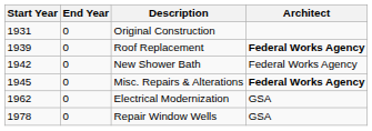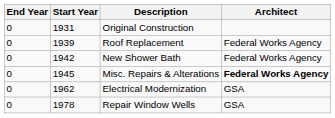 <table class="wikitable">
 <tr>
+<th>End Year</th>
 <th>Start Year</th>
-<th>End Year</th>
 <th>Description</th>
 <th>Architect</th>
 </tr>
 <tr>
+<td>0</td>
 <td>1931</td>
-<td>0</td>
 <td>Original Construction</td>
 <td></td>
 </tr>
 <tr>
+<td>0</td>
 <td>1939</td>
-<td>0</td>
 <td>Roof Replacement</td>
-<td><strong>Federal Works Agency</strong></td>
+<td>Federal Works Agency</td>
 </tr>
 <tr>
+<td>0</td>
 <td>1942</td>
-<td>0</td>
 <td>New Shower Bath</td>
 <td>Federal Works Agency</td>
 </tr>
 <tr>
+<td>0</td>
 <td>1945</td>
-<td>0</td>
 <td>Misc. Repairs & Alterations</td>
 <td><strong>Federal Works Agency</strong></td>
 </tr>
 <tr>
+<td>0</td>
 <td>1962</td>
-<td>0</td>
 <td>Electrical Modernization</td>
 <td>GSA</td>
 </tr>
 <tr>
+<td>0</td>
 <td>1978</td>
-<td>0</td>
 <td>Repair Window Wells</td>
 <td>GSA</td>
 </tr>
 </table>
